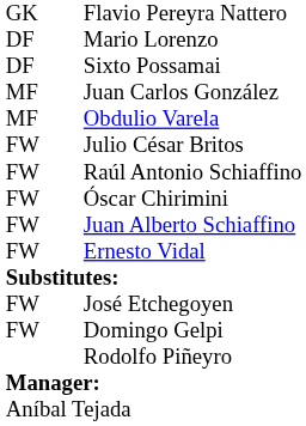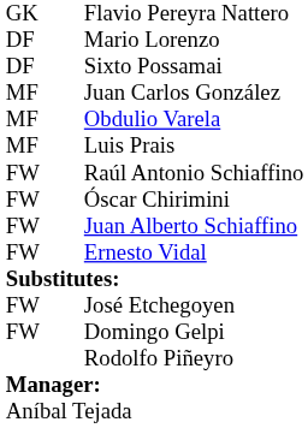 <table style="font-size: 90%" cellspacing="0" cellpadding="0" align=center>
 <tr>
 <th width=25></th>
 <th width=25></th>
 </tr>
 <tr>
 <td>GK</td>
 <td></td>
 <td> Flavio Pereyra Nattero</td>
 </tr>
 <tr>
 <td>DF</td>
 <td></td>
 <td> Mario Lorenzo</td>
 </tr>
 <tr>
 <td>DF</td>
 <td></td>
 <td> Sixto Possamai</td>
 </tr>
 <tr>
 <td>MF</td>
 <td></td>
 <td> Juan Carlos González</td>
 </tr>
 <tr>
 <td>MF</td>
 <td></td>
 <td> <a href='#'>Obdulio Varela</a></td>
 </tr>
 <tr>
-<td>FW</td>
+<td>MF</td>
 <td></td>
-<td> Julio César Britos</td>
+<td> Luis Prais</td>
 <td></td>
 <td></td>
 </tr>
 <tr>
 <td>FW</td>
 <td></td>
 <td> Raúl Antonio Schiaffino</td>
 </tr>
 <tr>
 <td>FW</td>
 <td></td>
 <td> Óscar Chirimini</td>
 <td></td>
 <td></td>
 </tr>
 <tr>
 <td>FW</td>
 <td></td>
 <td> <a href='#'>Juan Alberto Schiaffino</a></td>
 </tr>
 <tr>
 <td>FW</td>
 <td></td>
 <td> <a href='#'>Ernesto Vidal</a></td>
 </tr>
 <tr>
 <td colspan=3><strong>Substitutes:</strong></td>
 </tr>
 <tr>
 <td>FW</td>
 <td></td>
 <td> José Etchegoyen</td>
 <td></td>
 <td></td>
 </tr>
 <tr>
 <td>FW</td>
 <td></td>
 <td> Domingo Gelpi</td>
 <td></td>
 <td></td>
 </tr>
 <tr>
 <td></td>
 <td></td>
 <td> Rodolfo Piñeyro</td>
 <td></td>
 <td></td>
 </tr>
 <tr>
 <td colspan=3><strong>Manager:</strong></td>
 </tr>
 <tr>
 <td colspan=4> Aníbal Tejada</td>
 </tr>
 </table>
